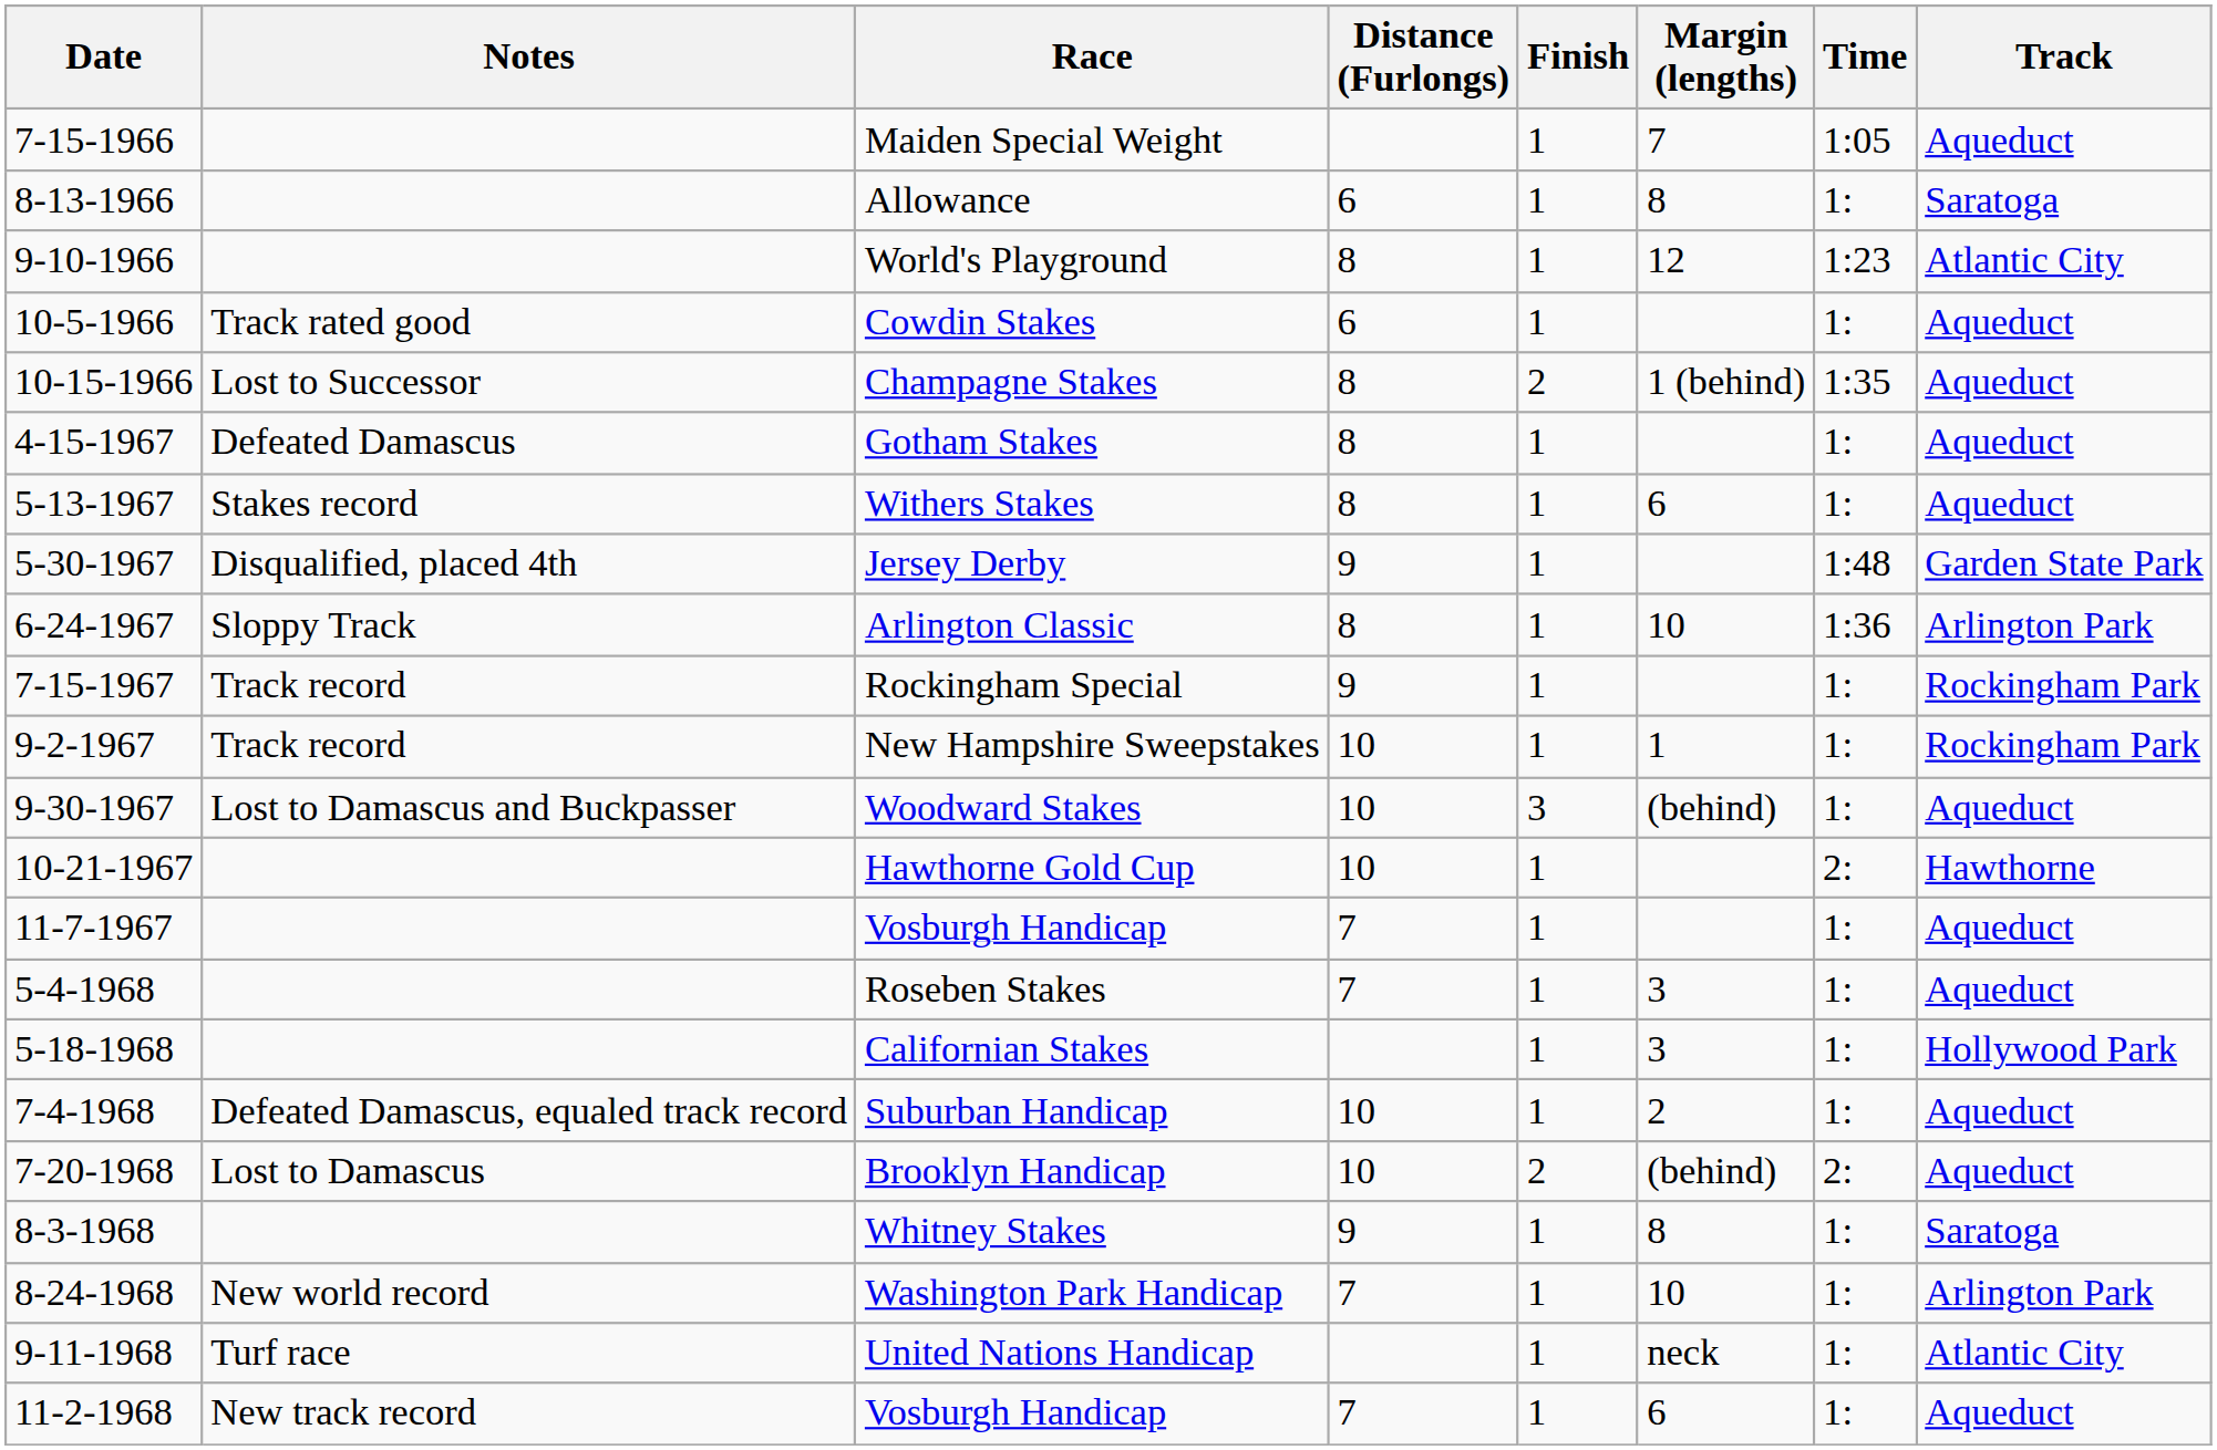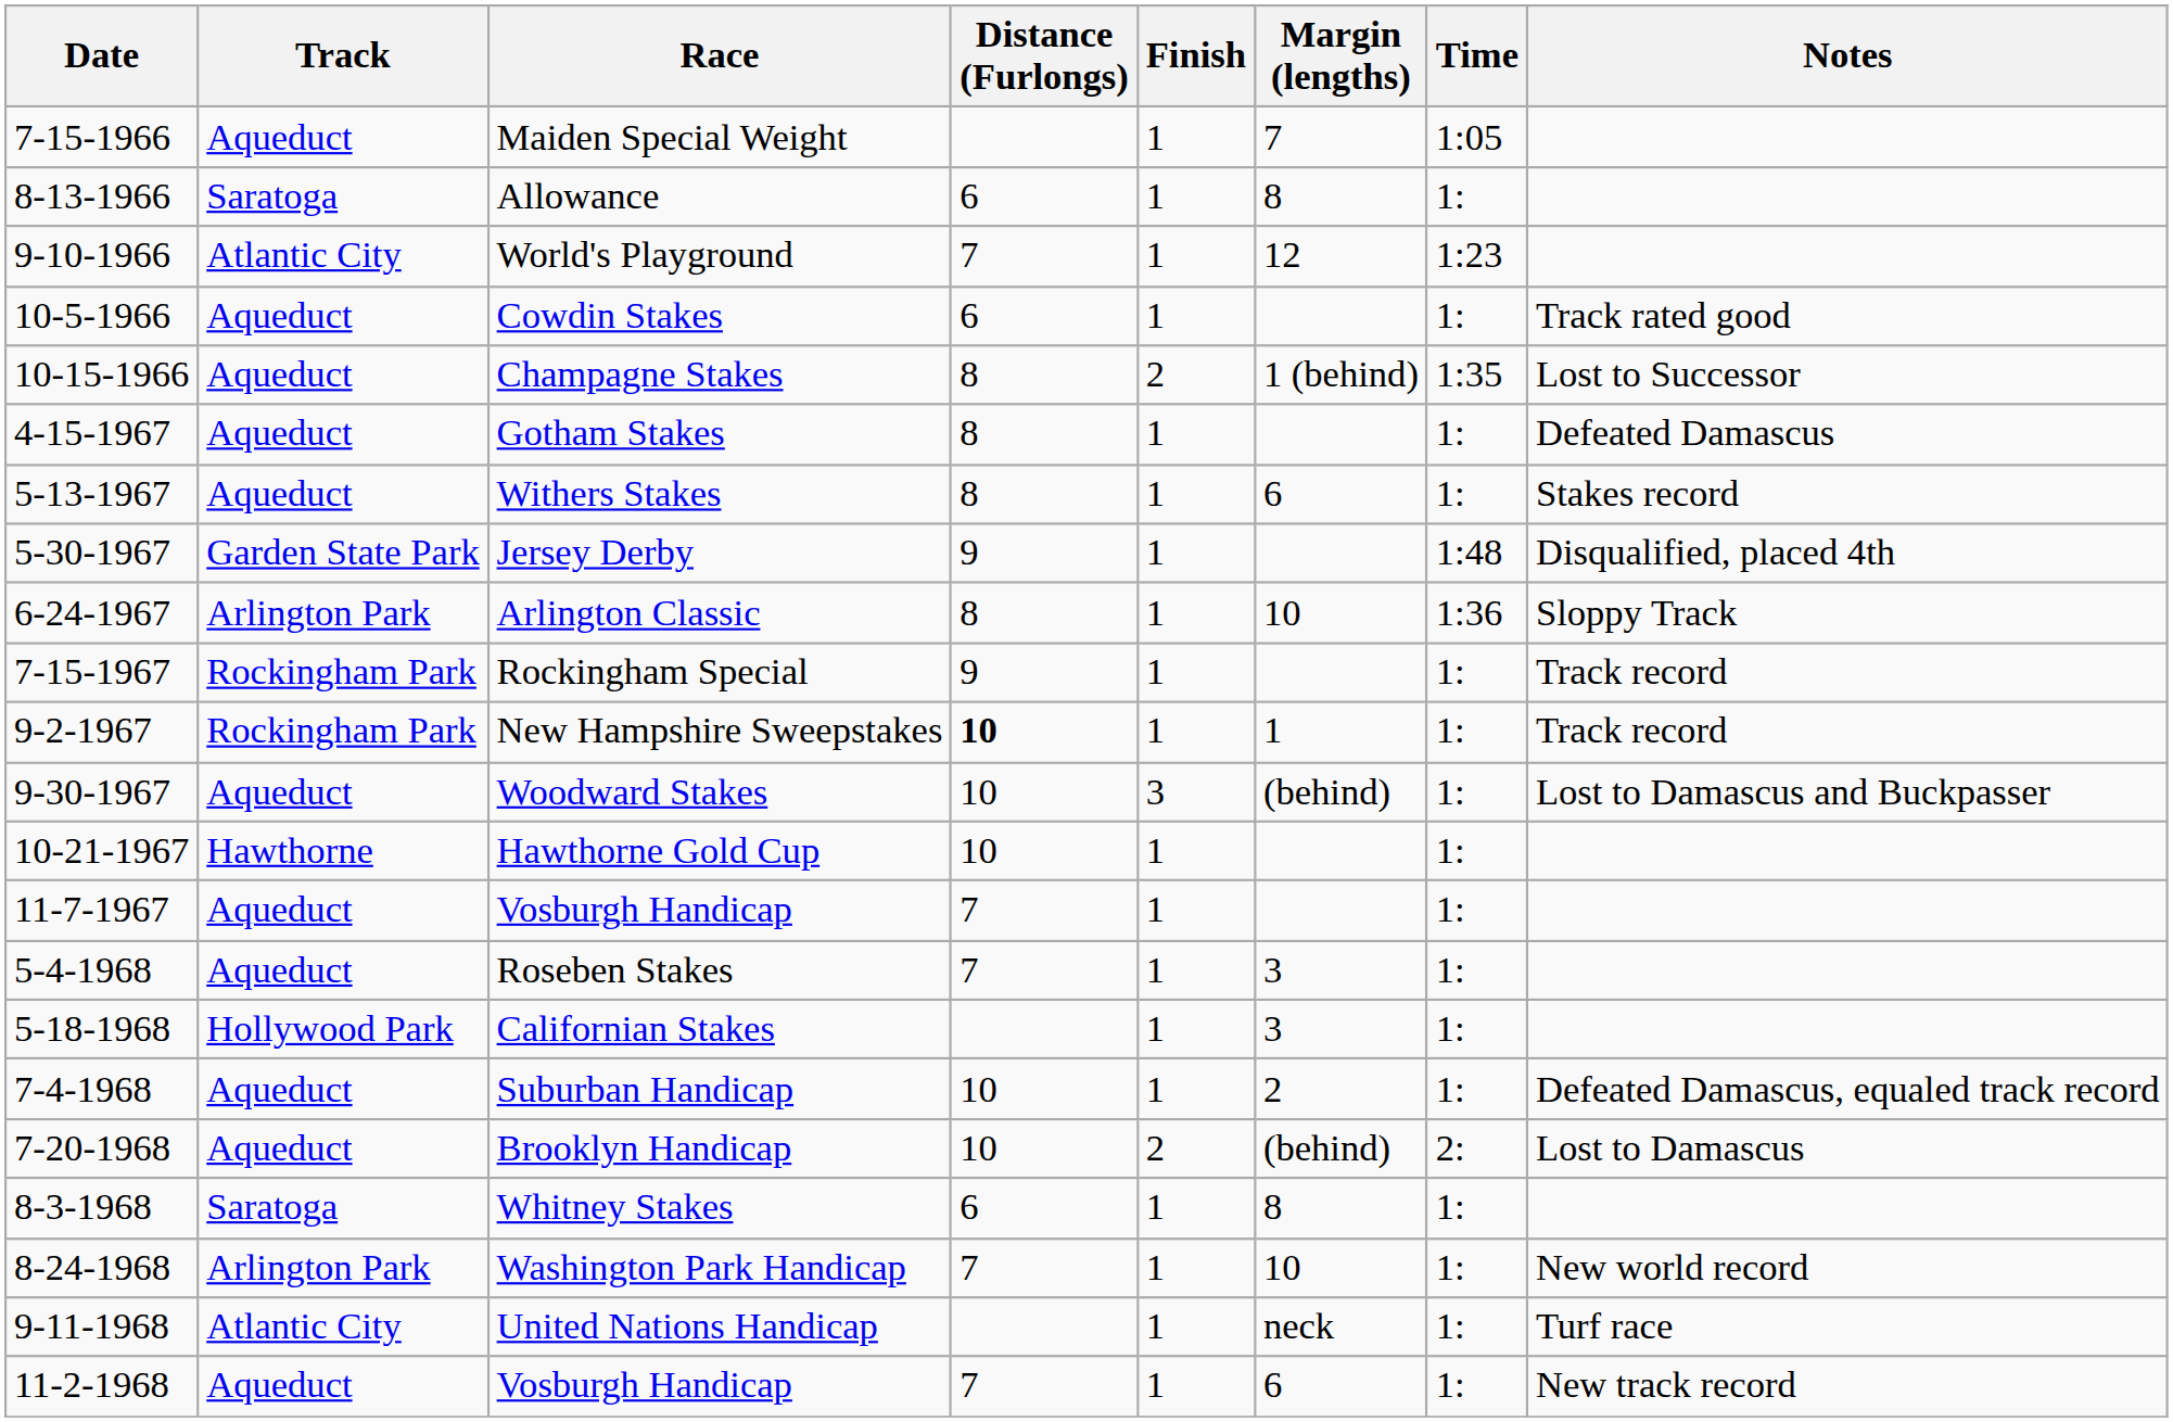 <table class="wikitable sortable">
 <tr>
 <th>Date</th>
-<th>Notes</th>
+<th>Track</th>
 <th>Race</th>
 <th>Distance<br>(Furlongs)</th>
 <th>Finish</th>
 <th>Margin<br>(lengths)</th>
 <th>Time</th>
-<th>Track</th>
+<th>Notes</th>
 </tr>
 <tr>
 <td>7-15-1966</td>
-<td></td>
+<td><a href='#'>Aqueduct</a></td>
 <td>Maiden Special Weight</td>
 <td></td>
 <td>1</td>
 <td>7</td>
 <td>1:05</td>
-<td><a href='#'>Aqueduct</a></td>
+<td></td>
 </tr>
 <tr>
 <td>8-13-1966</td>
-<td></td>
+<td><a href='#'>Saratoga</a></td>
 <td>Allowance</td>
 <td>6</td>
 <td>1</td>
 <td>8</td>
 <td>1:</td>
-<td><a href='#'>Saratoga</a></td>
+<td></td>
 </tr>
 <tr>
 <td>9-10-1966</td>
-<td></td>
+<td><a href='#'>Atlantic City</a></td>
 <td>World's Playground</td>
-<td>8</td>
+<td>7</td>
 <td>1</td>
 <td>12</td>
 <td>1:23</td>
-<td><a href='#'>Atlantic City</a></td>
+<td></td>
 </tr>
 <tr>
 <td>10-5-1966</td>
-<td>Track rated good</td>
+<td><a href='#'>Aqueduct</a></td>
 <td><a href='#'>Cowdin Stakes</a></td>
 <td>6</td>
 <td>1</td>
 <td></td>
 <td>1:</td>
-<td><a href='#'>Aqueduct</a></td>
+<td>Track rated good</td>
 </tr>
 <tr>
 <td>10-15-1966</td>
-<td>Lost to Successor</td>
+<td><a href='#'>Aqueduct</a></td>
 <td><a href='#'>Champagne Stakes</a></td>
 <td>8</td>
 <td>2</td>
 <td>1 (behind)</td>
 <td>1:35</td>
-<td><a href='#'>Aqueduct</a></td>
+<td>Lost to Successor</td>
 </tr>
 <tr>
 <td>4-15-1967</td>
-<td>Defeated Damascus</td>
+<td><a href='#'>Aqueduct</a></td>
 <td><a href='#'>Gotham Stakes</a></td>
 <td>8</td>
 <td>1</td>
 <td></td>
 <td>1:</td>
-<td><a href='#'>Aqueduct</a></td>
+<td>Defeated Damascus</td>
 </tr>
 <tr>
 <td>5-13-1967</td>
-<td>Stakes record</td>
+<td><a href='#'>Aqueduct</a></td>
 <td><a href='#'>Withers Stakes</a></td>
 <td>8</td>
 <td>1</td>
 <td>6</td>
 <td>1:</td>
-<td><a href='#'>Aqueduct</a></td>
+<td>Stakes record</td>
 </tr>
 <tr>
 <td>5-30-1967</td>
-<td>Disqualified, placed 4th</td>
+<td><a href='#'>Garden State Park</a></td>
 <td><a href='#'>Jersey Derby</a></td>
 <td>9</td>
 <td>1</td>
 <td></td>
 <td>1:48</td>
-<td><a href='#'>Garden State Park</a></td>
+<td>Disqualified, placed 4th</td>
 </tr>
 <tr>
 <td>6-24-1967</td>
-<td>Sloppy Track</td>
+<td><a href='#'>Arlington Park</a></td>
 <td><a href='#'>Arlington Classic</a></td>
 <td>8</td>
 <td>1</td>
 <td>10</td>
 <td>1:36</td>
-<td><a href='#'>Arlington Park</a></td>
+<td>Sloppy Track</td>
 </tr>
 <tr>
 <td>7-15-1967</td>
-<td>Track record</td>
+<td><a href='#'>Rockingham Park</a></td>
 <td>Rockingham Special</td>
 <td>9</td>
 <td>1</td>
 <td></td>
 <td>1:</td>
-<td><a href='#'>Rockingham Park</a></td>
+<td>Track record</td>
 </tr>
 <tr>
 <td>9-2-1967</td>
-<td>Track record</td>
+<td><a href='#'>Rockingham Park</a></td>
 <td>New Hampshire Sweepstakes</td>
-<td>10</td>
+<td><strong>10</strong></td>
 <td>1</td>
 <td>1</td>
 <td>1:</td>
-<td><a href='#'>Rockingham Park</a></td>
+<td>Track record</td>
 </tr>
 <tr>
 <td>9-30-1967</td>
-<td>Lost to Damascus and Buckpasser</td>
+<td><a href='#'>Aqueduct</a></td>
 <td><a href='#'>Woodward Stakes</a></td>
 <td>10</td>
 <td>3</td>
 <td> (behind)</td>
 <td>1:</td>
-<td><a href='#'>Aqueduct</a></td>
+<td>Lost to Damascus and Buckpasser</td>
 </tr>
 <tr>
 <td>10-21-1967</td>
-<td></td>
+<td><a href='#'>Hawthorne</a></td>
 <td><a href='#'>Hawthorne Gold Cup</a></td>
 <td>10</td>
 <td>1</td>
 <td></td>
-<td>2:</td>
-<td><a href='#'>Hawthorne</a></td>
+<td>1:</td>
+<td></td>
 </tr>
 <tr>
 <td>11-7-1967</td>
-<td></td>
+<td><a href='#'>Aqueduct</a></td>
 <td><a href='#'>Vosburgh Handicap</a></td>
 <td>7</td>
 <td>1</td>
 <td></td>
 <td>1:</td>
-<td><a href='#'>Aqueduct</a></td>
+<td></td>
 </tr>
 <tr>
 <td>5-4-1968</td>
-<td></td>
+<td><a href='#'>Aqueduct</a></td>
 <td>Roseben Stakes</td>
 <td>7</td>
 <td>1</td>
 <td>3</td>
 <td>1:</td>
-<td><a href='#'>Aqueduct</a></td>
+<td></td>
 </tr>
 <tr>
 <td>5-18-1968</td>
-<td></td>
+<td><a href='#'>Hollywood Park</a></td>
 <td><a href='#'>Californian Stakes</a></td>
 <td></td>
 <td>1</td>
 <td>3</td>
 <td>1:</td>
-<td><a href='#'>Hollywood Park</a></td>
+<td></td>
 </tr>
 <tr>
 <td>7-4-1968</td>
-<td>Defeated Damascus, equaled track record</td>
+<td><a href='#'>Aqueduct</a></td>
 <td><a href='#'>Suburban Handicap</a></td>
 <td>10</td>
 <td>1</td>
 <td>2</td>
 <td>1:</td>
-<td><a href='#'>Aqueduct</a></td>
+<td>Defeated Damascus, equaled track record</td>
 </tr>
 <tr>
 <td>7-20-1968</td>
-<td>Lost to Damascus</td>
+<td><a href='#'>Aqueduct</a></td>
 <td><a href='#'>Brooklyn Handicap</a></td>
 <td>10</td>
 <td>2</td>
 <td> (behind)</td>
 <td>2:</td>
-<td><a href='#'>Aqueduct</a></td>
+<td>Lost to Damascus</td>
 </tr>
 <tr>
 <td>8-3-1968</td>
-<td></td>
+<td><a href='#'>Saratoga</a></td>
 <td><a href='#'>Whitney Stakes</a></td>
-<td>9</td>
+<td>6</td>
 <td>1</td>
 <td>8</td>
 <td>1:</td>
-<td><a href='#'>Saratoga</a></td>
+<td></td>
 </tr>
 <tr>
 <td>8-24-1968</td>
-<td>New world record</td>
+<td><a href='#'>Arlington Park</a></td>
 <td><a href='#'>Washington Park Handicap</a></td>
 <td>7</td>
 <td>1</td>
 <td>10</td>
 <td>1:</td>
-<td><a href='#'>Arlington Park</a></td>
+<td>New world record</td>
 </tr>
 <tr>
 <td>9-11-1968</td>
-<td>Turf race</td>
+<td><a href='#'>Atlantic City</a></td>
 <td><a href='#'>United Nations Handicap</a></td>
 <td></td>
 <td>1</td>
 <td>neck</td>
 <td>1:</td>
-<td><a href='#'>Atlantic City</a></td>
+<td>Turf race</td>
 </tr>
 <tr>
 <td>11-2-1968</td>
-<td>New track record</td>
+<td><a href='#'>Aqueduct</a></td>
 <td><a href='#'>Vosburgh Handicap</a></td>
 <td>7</td>
 <td>1</td>
 <td>6</td>
 <td>1:</td>
-<td><a href='#'>Aqueduct</a></td>
+<td>New track record</td>
 </tr>
 </table>
